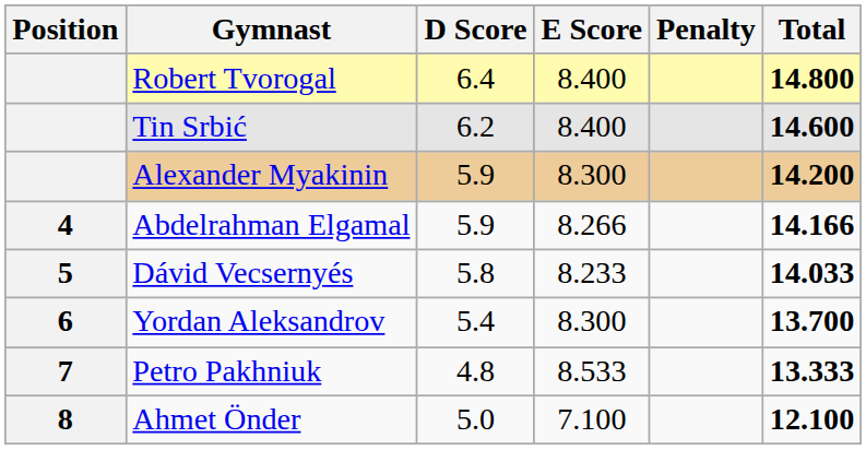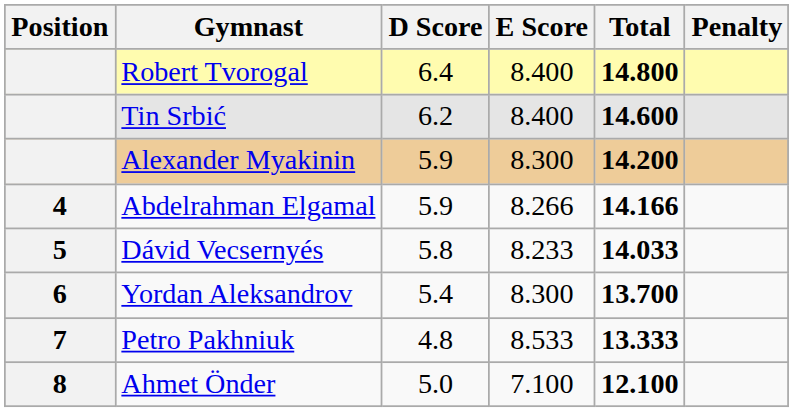 <table style="text-align:center;" class="wikitable sortable">
 <tr>
 <th>Position</th>
 <th>Gymnast</th>
 <th>D Score</th>
 <th>E Score</th>
+<th>Total</th>
 <th>Penalty</th>
-<th>Total</th>
 </tr>
 <tr style="background:#fffcaf;">
 <th scope="row" style="text-align:center"></th>
 <td style="text-align:left;"> <a href='#'>Robert Tvorogal</a></td>
 <td>6.4</td>
 <td>8.400</td>
+<td><strong>14.800</strong></td>
 <td></td>
-<td><strong>14.800</strong></td>
 </tr>
 <tr style="background:#e5e5e5;">
 <th scope="row" style="text-align:center"></th>
 <td style="text-align:left;"> <a href='#'>Tin Srbić</a></td>
 <td>6.2</td>
 <td>8.400</td>
+<td><strong>14.600</strong></td>
 <td></td>
-<td><strong>14.600</strong></td>
 </tr>
 <tr style="background:#ec9;">
 <th scope="row" style="text-align:center"></th>
 <td style="text-align:left;"> <a href='#'>Alexander Myakinin</a></td>
 <td>5.9</td>
 <td>8.300</td>
+<td><strong>14.200</strong></td>
 <td></td>
-<td><strong>14.200</strong></td>
 </tr>
 <tr>
 <th>4</th>
 <td style="text-align:left;"> <a href='#'>Abdelrahman Elgamal</a></td>
 <td>5.9</td>
 <td>8.266</td>
+<td><strong>14.166</strong></td>
 <td></td>
-<td><strong>14.166</strong></td>
 </tr>
 <tr>
 <th>5</th>
 <td style="text-align:left;"> <a href='#'>Dávid Vecsernyés</a></td>
 <td>5.8</td>
 <td>8.233</td>
+<td><strong>14.033</strong></td>
 <td></td>
-<td><strong>14.033</strong></td>
 </tr>
 <tr>
 <th>6</th>
 <td style="text-align:left;"> <a href='#'>Yordan Aleksandrov</a></td>
 <td>5.4</td>
 <td>8.300</td>
+<td><strong>13.700</strong></td>
 <td></td>
-<td><strong>13.700</strong></td>
 </tr>
 <tr>
 <th>7</th>
 <td style="text-align:left;"> <a href='#'>Petro Pakhniuk</a></td>
 <td>4.8</td>
 <td>8.533</td>
+<td><strong>13.333</strong></td>
 <td></td>
-<td><strong>13.333</strong></td>
 </tr>
 <tr>
 <th>8</th>
 <td style="text-align:left;"> <a href='#'>Ahmet Önder</a></td>
 <td>5.0</td>
 <td>7.100</td>
+<td><strong>12.100</strong></td>
 <td></td>
-<td><strong>12.100</strong></td>
 </tr>
 </table>
